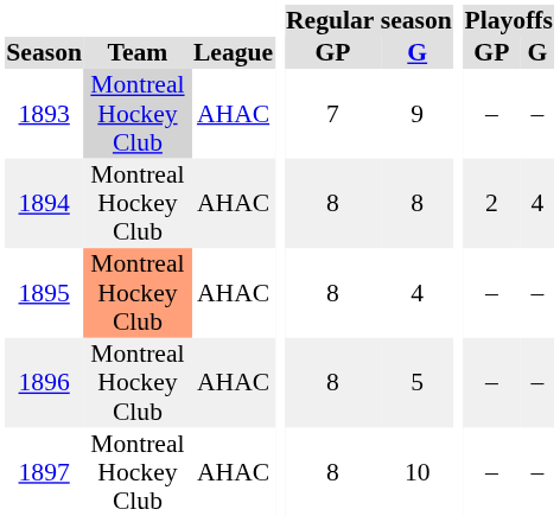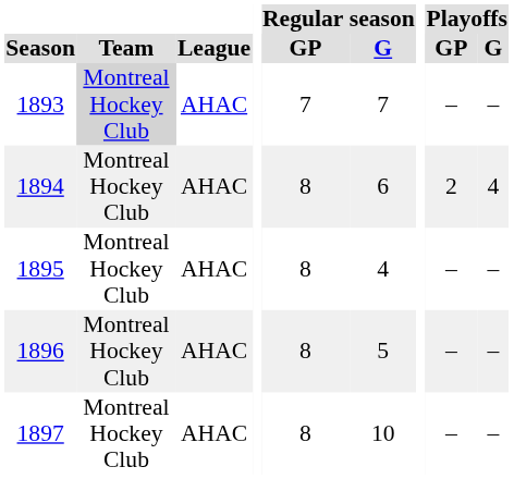 <table border="0" cellpadding="1" cellspacing="0" style="text-align:center; width:55%">
 <tr bgcolor="#e0e0e0">
 <th colspan="3"  bgcolor="#ffffff"> </th>
 <th rowspan="99" bgcolor="#ffffff"> </th>
 <th colspan="2">Regular season</th>
 <th rowspan="99" bgcolor="#ffffff"> </th>
 <th colspan="2">Playoffs</th>
 </tr>
 <tr bgcolor="#e0e0e0">
 <th>Season</th>
 <th>Team</th>
 <th>League</th>
 <th>GP</th>
 <th><a href='#'>G</a></th>
 <th>GP</th>
 <th>G</th>
 </tr>
 <tr>
 <td><a href='#'>1893</a></td>
 <td style="background: lightgrey;"><a href='#'>Montreal Hockey Club</a></td>
 <td><a href='#'>AHAC</a></td>
 <td>7</td>
-<td>9</td>
+<td>7</td>
 <td>–</td>
 <td>–</td>
 </tr>
 <tr bgcolor="#f0f0f0">
 <td><a href='#'>1894</a></td>
 <td>Montreal Hockey Club</td>
 <td>AHAC</td>
 <td>8</td>
-<td>8</td>
+<td>6</td>
 <td>2</td>
 <td>4</td>
 </tr>
 <tr>
 <td><a href='#'>1895</a></td>
-<td style="background: lightsalmon;">Montreal Hockey Club</td>
+<td>Montreal Hockey Club</td>
 <td>AHAC</td>
 <td>8</td>
 <td>4</td>
 <td>–</td>
 <td>–</td>
 </tr>
 <tr bgcolor="#f0f0f0">
 <td><a href='#'>1896</a></td>
 <td>Montreal Hockey Club</td>
 <td>AHAC</td>
 <td>8</td>
 <td>5</td>
 <td>–</td>
 <td>–</td>
 </tr>
 <tr>
 <td><a href='#'>1897</a></td>
 <td>Montreal Hockey Club</td>
 <td>AHAC</td>
 <td>8</td>
 <td>10</td>
 <td>–</td>
 <td>–</td>
 </tr>
 </table>
